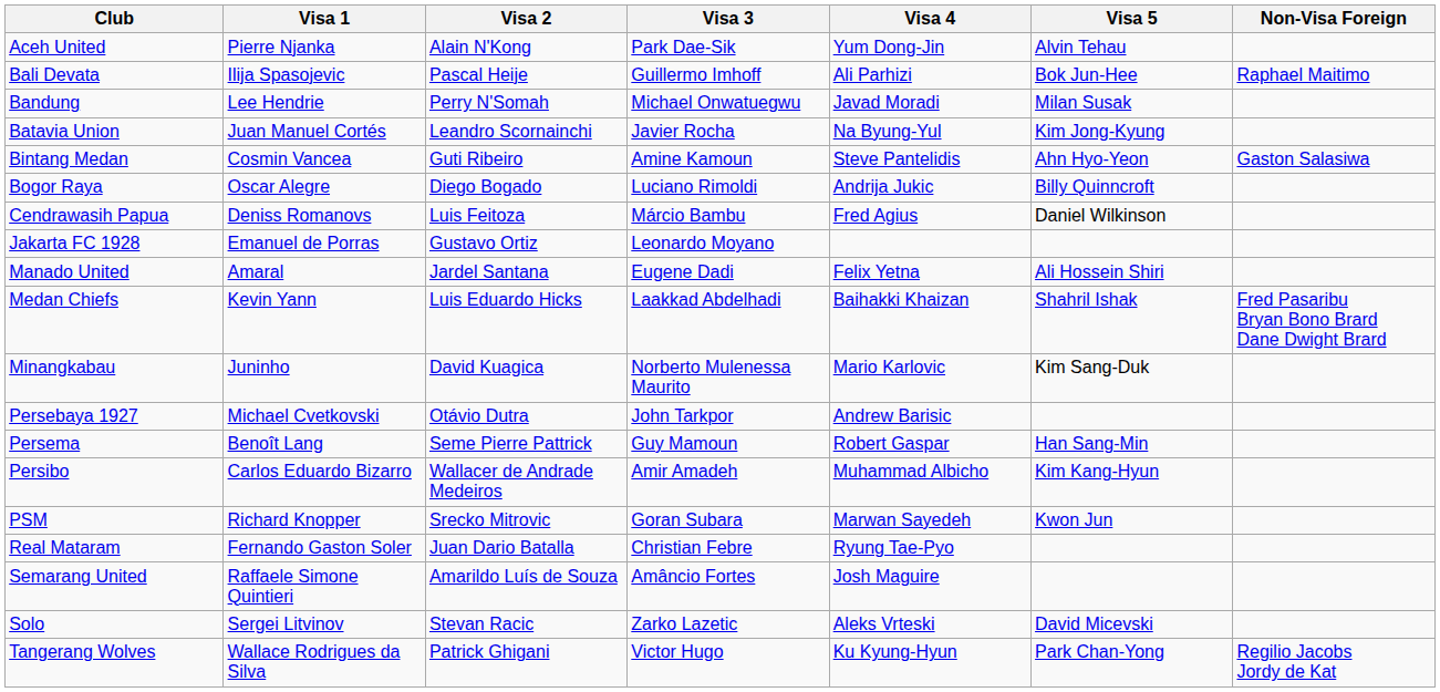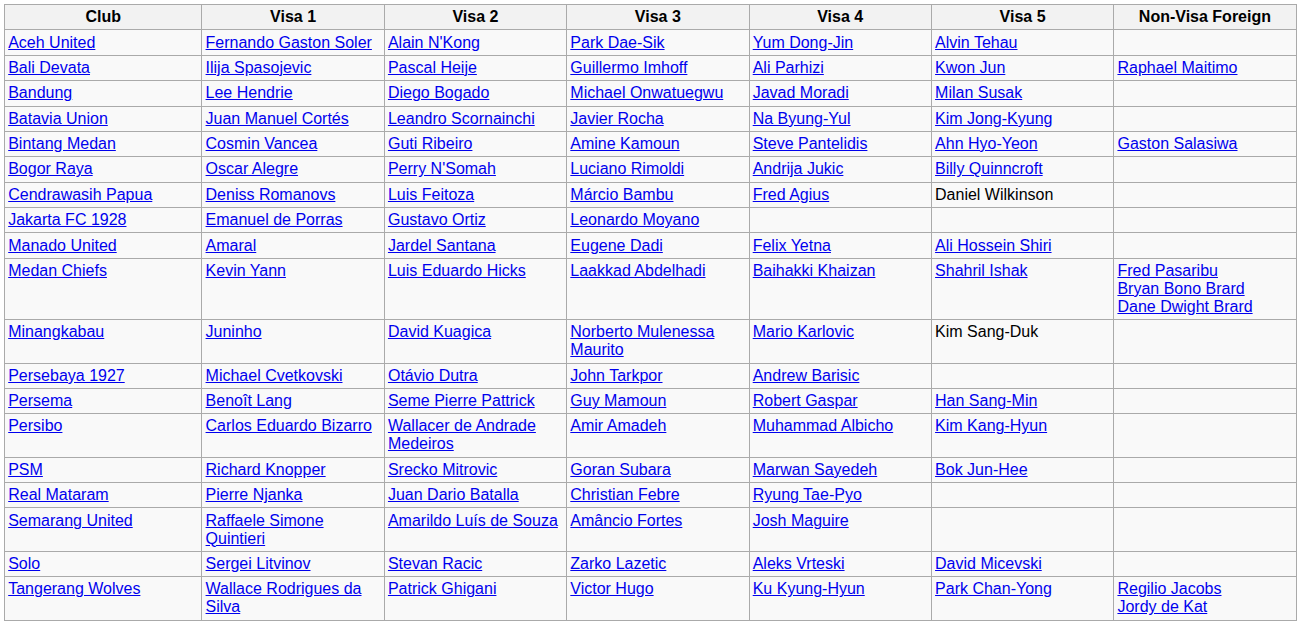 <table class="wikitable">
 <tr>
 <th style="width:190px;">Club</th>
 <th style="width:175px;">Visa 1</th>
 <th style="width:175px;">Visa 2</th>
 <th style="width:175px;">Visa 3</th>
 <th style="width:175px;">Visa 4</th>
 <th style="width:175px;">Visa 5</th>
 <th style="width:175px;">Non-Visa Foreign</th>
 </tr>
 <tr style="vertical-align:top;">
 <td><a href='#'>Aceh United</a></td>
-<td> <a href='#'>Pierre Njanka</a></td>
+<td> <a href='#'>Fernando Gaston Soler</a></td>
 <td> <a href='#'>Alain N'Kong</a></td>
 <td> <a href='#'>Park Dae-Sik</a></td>
 <td> <a href='#'>Yum Dong-Jin</a></td>
 <td> <a href='#'>Alvin Tehau</a></td>
 <td></td>
 </tr>
 <tr style="vertical-align:top;">
 <td><a href='#'>Bali Devata</a></td>
 <td> <a href='#'>Ilija Spasojevic</a></td>
 <td> <a href='#'>Pascal Heije</a></td>
 <td> <a href='#'>Guillermo Imhoff</a></td>
 <td> <a href='#'>Ali Parhizi</a></td>
-<td> <a href='#'>Bok Jun-Hee</a></td>
+<td> <a href='#'>Kwon Jun</a></td>
 <td> <a href='#'>Raphael Maitimo</a></td>
 </tr>
 <tr style="vertical-align:top;">
 <td><a href='#'>Bandung</a></td>
 <td> <a href='#'>Lee Hendrie</a></td>
-<td> <a href='#'>Perry N'Somah</a></td>
+<td> <a href='#'>Diego Bogado</a></td>
 <td> <a href='#'>Michael Onwatuegwu</a></td>
 <td> <a href='#'>Javad Moradi</a></td>
 <td> <a href='#'>Milan Susak</a></td>
 <td></td>
 </tr>
 <tr style="vertical-align:top;">
 <td><a href='#'>Batavia Union</a></td>
 <td> <a href='#'>Juan Manuel Cortés</a></td>
 <td> <a href='#'>Leandro Scornainchi</a></td>
 <td> <a href='#'>Javier Rocha</a></td>
 <td> <a href='#'>Na Byung-Yul</a></td>
 <td> <a href='#'>Kim Jong-Kyung</a></td>
 <td></td>
 </tr>
 <tr style="vertical-align:top;">
 <td><a href='#'>Bintang Medan</a></td>
 <td> <a href='#'>Cosmin Vancea</a></td>
 <td> <a href='#'>Guti Ribeiro</a></td>
 <td> <a href='#'>Amine Kamoun</a></td>
 <td> <a href='#'>Steve Pantelidis</a></td>
 <td> <a href='#'>Ahn Hyo-Yeon</a></td>
 <td> <a href='#'>Gaston Salasiwa</a></td>
 </tr>
 <tr style="vertical-align:top;">
 <td><a href='#'>Bogor Raya</a></td>
 <td> <a href='#'>Oscar Alegre</a></td>
-<td> <a href='#'>Diego Bogado</a></td>
+<td> <a href='#'>Perry N'Somah</a></td>
 <td> <a href='#'>Luciano Rimoldi</a></td>
 <td> <a href='#'>Andrija Jukic</a></td>
 <td> <a href='#'>Billy Quinncroft</a></td>
 <td></td>
 </tr>
 <tr style="vertical-align:top;">
 <td><a href='#'>Cendrawasih Papua</a></td>
 <td> <a href='#'>Deniss Romanovs</a></td>
 <td> <a href='#'>Luis Feitoza</a></td>
 <td> <a href='#'>Márcio Bambu</a></td>
 <td> <a href='#'>Fred Agius</a></td>
 <td> Daniel Wilkinson</td>
 <td></td>
 </tr>
 <tr style="vertical-align:top;">
 <td><a href='#'>Jakarta FC 1928</a></td>
 <td> <a href='#'>Emanuel de Porras</a></td>
 <td> <a href='#'>Gustavo Ortiz</a></td>
 <td> <a href='#'>Leonardo Moyano</a></td>
 <td></td>
 <td></td>
 <td></td>
 </tr>
 <tr style="vertical-align:top;">
 <td><a href='#'>Manado United</a></td>
 <td> <a href='#'>Amaral</a></td>
 <td> <a href='#'>Jardel Santana</a></td>
 <td> <a href='#'>Eugene Dadi</a></td>
 <td> <a href='#'>Felix Yetna</a></td>
 <td> <a href='#'>Ali Hossein Shiri</a></td>
 <td></td>
 </tr>
 <tr style="vertical-align:top;">
 <td><a href='#'>Medan Chiefs</a></td>
 <td> <a href='#'>Kevin Yann</a></td>
 <td> <a href='#'>Luis Eduardo Hicks</a></td>
 <td> <a href='#'>Laakkad Abdelhadi</a></td>
 <td> <a href='#'>Baihakki Khaizan</a></td>
 <td> <a href='#'>Shahril Ishak</a></td>
 <td> <a href='#'>Fred Pasaribu</a> <br>  <a href='#'>Bryan Bono Brard</a> <br>  <a href='#'>Dane Dwight Brard</a></td>
 </tr>
 <tr style="vertical-align:top;">
 <td><a href='#'>Minangkabau</a></td>
 <td> <a href='#'>Juninho</a></td>
 <td> <a href='#'>David Kuagica</a></td>
 <td> <a href='#'>Norberto Mulenessa Maurito</a></td>
 <td> <a href='#'>Mario Karlovic</a></td>
 <td> Kim Sang-Duk</td>
 <td></td>
 </tr>
 <tr style="vertical-align:top;">
 <td><a href='#'>Persebaya 1927</a></td>
 <td> <a href='#'>Michael Cvetkovski</a></td>
 <td> <a href='#'>Otávio Dutra</a></td>
 <td> <a href='#'>John Tarkpor</a></td>
 <td> <a href='#'>Andrew Barisic</a></td>
 <td></td>
 <td></td>
 </tr>
 <tr style="vertical-align:top;">
 <td><a href='#'>Persema</a></td>
 <td> <a href='#'>Benoît Lang</a></td>
 <td> <a href='#'>Seme Pierre Pattrick</a></td>
 <td> <a href='#'>Guy Mamoun</a></td>
 <td> <a href='#'>Robert Gaspar</a></td>
 <td> <a href='#'>Han Sang-Min</a></td>
 <td></td>
 </tr>
 <tr style="vertical-align:top;">
 <td><a href='#'>Persibo</a></td>
 <td> <a href='#'>Carlos Eduardo Bizarro</a></td>
 <td> <a href='#'>Wallacer de Andrade Medeiros</a></td>
 <td> <a href='#'>Amir Amadeh</a></td>
 <td> <a href='#'>Muhammad Albicho</a></td>
 <td> <a href='#'>Kim Kang-Hyun</a></td>
 <td></td>
 </tr>
 <tr style="vertical-align:top;">
 <td><a href='#'>PSM</a></td>
 <td> <a href='#'>Richard Knopper</a></td>
 <td> <a href='#'>Srecko Mitrovic</a></td>
 <td> <a href='#'>Goran Subara</a></td>
 <td> <a href='#'>Marwan Sayedeh</a></td>
-<td> <a href='#'>Kwon Jun</a></td>
+<td> <a href='#'>Bok Jun-Hee</a></td>
 <td></td>
 </tr>
 <tr style="vertical-align:top;">
 <td><a href='#'>Real Mataram</a></td>
-<td> <a href='#'>Fernando Gaston Soler</a></td>
+<td> <a href='#'>Pierre Njanka</a></td>
 <td> <a href='#'>Juan Dario Batalla</a></td>
 <td> <a href='#'>Christian Febre</a></td>
 <td> <a href='#'>Ryung Tae-Pyo</a></td>
 <td></td>
 <td></td>
 </tr>
 <tr style="vertical-align:top;">
 <td><a href='#'>Semarang United</a></td>
 <td> <a href='#'>Raffaele Simone Quintieri</a></td>
 <td> <a href='#'>Amarildo Luís de Souza</a></td>
 <td> <a href='#'>Amâncio Fortes</a></td>
 <td> <a href='#'>Josh Maguire</a></td>
 <td></td>
 <td></td>
 </tr>
 <tr style="vertical-align:top;">
 <td><a href='#'>Solo</a></td>
 <td> <a href='#'>Sergei Litvinov</a></td>
 <td> <a href='#'>Stevan Racic</a></td>
 <td> <a href='#'>Zarko Lazetic</a></td>
 <td> <a href='#'>Aleks Vrteski</a></td>
 <td> <a href='#'>David Micevski</a></td>
 <td></td>
 </tr>
 <tr style="vertical-align:top;">
 <td><a href='#'>Tangerang Wolves</a></td>
 <td> <a href='#'>Wallace Rodrigues da Silva</a></td>
 <td> <a href='#'>Patrick Ghigani</a></td>
 <td> <a href='#'>Victor Hugo</a></td>
 <td> <a href='#'>Ku Kyung-Hyun</a></td>
 <td> <a href='#'>Park Chan-Yong</a></td>
 <td> <a href='#'>Regilio Jacobs</a> <br>  <a href='#'>Jordy de Kat</a></td>
 </tr>
 </table>
